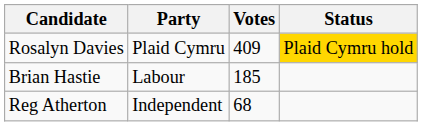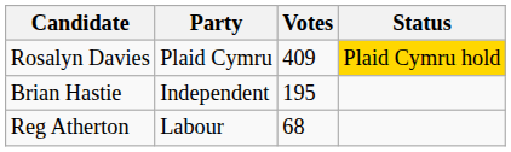 <table class="wikitable sortable">
 <tr>
 <th>Candidate</th>
 <th>Party</th>
 <th>Votes</th>
 <th>Status</th>
 </tr>
 <tr>
 <td>Rosalyn Davies</td>
 <td>Plaid Cymru</td>
 <td>409</td>
 <td style="background: gold;">Plaid Cymru hold</td>
 </tr>
 <tr>
 <td>Brian Hastie</td>
-<td>Labour</td>
-<td>185</td>
+<td>Independent</td>
+<td>195</td>
 <td></td>
 </tr>
 <tr>
 <td>Reg Atherton</td>
-<td>Independent</td>
+<td>Labour</td>
 <td>68</td>
 <td></td>
 </tr>
 </table>
